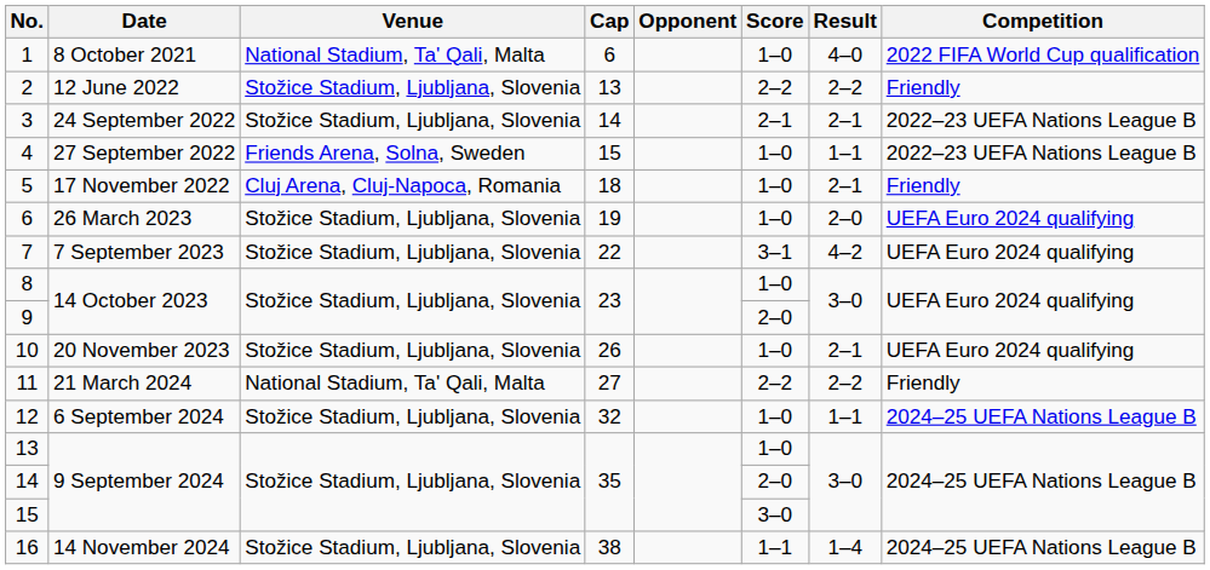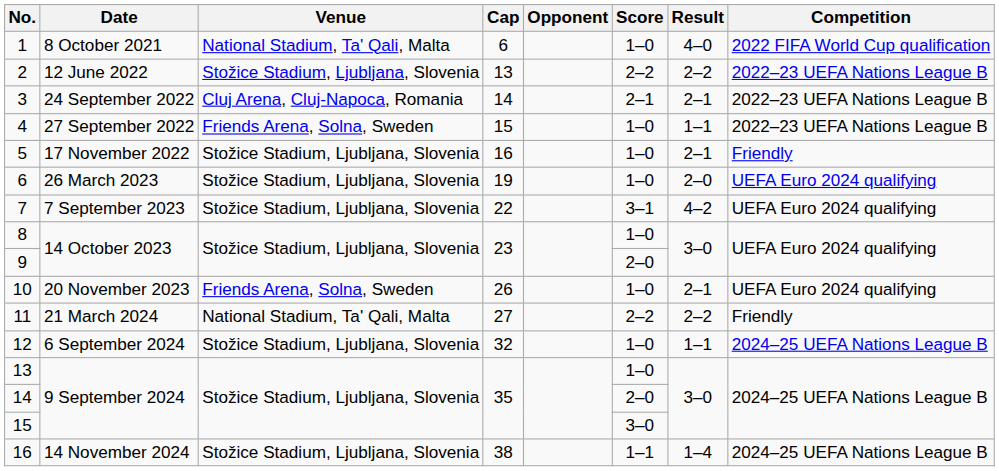 <table class="wikitable sortable">
 <tr>
 <th scope="col">No.</th>
 <th scope="col">Date</th>
 <th scope="col">Venue</th>
 <th scope="col">Cap</th>
 <th scope="col">Opponent</th>
 <th scope="col">Score</th>
 <th scope="col">Result</th>
 <th scope="col">Competition</th>
 </tr>
 <tr>
 <td align="center">1</td>
 <td>8 October 2021</td>
 <td><a href='#'>National Stadium</a>, <a href='#'>Ta' Qali</a>, Malta</td>
 <td align=center>6</td>
 <td></td>
 <td align=center>1–0</td>
 <td align=center>4–0</td>
 <td><a href='#'>2022 FIFA World Cup qualification</a></td>
 </tr>
 <tr>
 <td align="center">2</td>
 <td>12 June 2022</td>
 <td><a href='#'>Stožice Stadium</a>, <a href='#'>Ljubljana</a>, Slovenia</td>
 <td align=center>13</td>
 <td></td>
 <td align=center>2–2</td>
 <td align=center>2–2</td>
-<td><a href='#'>Friendly</a></td>
+<td><a href='#'>2022–23 UEFA Nations League B</a></td>
 </tr>
 <tr>
 <td align="center">3</td>
 <td>24 September 2022</td>
-<td>Stožice Stadium, Ljubljana, Slovenia</td>
+<td><a href='#'>Cluj Arena</a>, <a href='#'>Cluj-Napoca</a>, Romania</td>
 <td align=center>14</td>
 <td></td>
 <td align=center>2–1</td>
 <td align=center>2–1</td>
 <td>2022–23 UEFA Nations League B</td>
 </tr>
 <tr>
 <td align="center">4</td>
 <td>27 September 2022</td>
 <td><a href='#'>Friends Arena</a>, <a href='#'>Solna</a>, Sweden</td>
 <td align=center>15</td>
 <td></td>
 <td align=center>1–0</td>
 <td align=center>1–1</td>
 <td>2022–23 UEFA Nations League B</td>
 </tr>
 <tr>
 <td align="center">5</td>
 <td>17 November 2022</td>
-<td><a href='#'>Cluj Arena</a>, <a href='#'>Cluj-Napoca</a>, Romania</td>
-<td align=center>18</td>
+<td>Stožice Stadium, Ljubljana, Slovenia</td>
+<td align=center>16</td>
 <td></td>
 <td align=center>1–0</td>
 <td align=center>2–1</td>
 <td><a href='#'>Friendly</a></td>
 </tr>
 <tr>
 <td align="center">6</td>
 <td>26 March 2023</td>
 <td>Stožice Stadium, Ljubljana, Slovenia</td>
 <td align=center>19</td>
 <td></td>
 <td align=center>1–0</td>
 <td align=center>2–0</td>
 <td><a href='#'>UEFA Euro 2024 qualifying</a></td>
 </tr>
 <tr>
 <td align="center">7</td>
 <td>7 September 2023</td>
 <td>Stožice Stadium, Ljubljana, Slovenia</td>
 <td align=center>22</td>
 <td></td>
 <td align=center>3–1</td>
 <td align=center>4–2</td>
 <td>UEFA Euro 2024 qualifying</td>
 </tr>
 <tr>
 <td align="center">8</td>
 <td rowspan=2>14 October 2023</td>
 <td rowspan=2>Stožice Stadium, Ljubljana, Slovenia</td>
 <td align=center rowspan=2>23</td>
 <td rowspan=2></td>
 <td align=center>1–0</td>
 <td align=center rowspan=2>3–0</td>
 <td rowspan=2>UEFA Euro 2024 qualifying</td>
 </tr>
 <tr>
 <td align="center">9</td>
 <td align=center>2–0</td>
 </tr>
 <tr>
 <td align="center">10</td>
 <td>20 November 2023</td>
-<td>Stožice Stadium, Ljubljana, Slovenia</td>
+<td><a href='#'>Friends Arena</a>, <a href='#'>Solna</a>, Sweden</td>
 <td align="center">26</td>
 <td></td>
 <td align="center">1–0</td>
 <td align="center">2–1</td>
 <td>UEFA Euro 2024 qualifying</td>
 </tr>
 <tr>
 <td align="center">11</td>
 <td>21 March 2024</td>
 <td>National Stadium, Ta' Qali, Malta</td>
 <td align="center">27</td>
 <td></td>
 <td align="center">2–2</td>
 <td align="center">2–2</td>
 <td>Friendly</td>
 </tr>
 <tr>
 <td align="center">12</td>
 <td>6 September 2024</td>
 <td>Stožice Stadium, Ljubljana, Slovenia</td>
 <td align=center>32</td>
 <td></td>
 <td align=center>1–0</td>
 <td align=center>1–1</td>
 <td><a href='#'>2024–25 UEFA Nations League B</a></td>
 </tr>
 <tr>
 <td align="center">13</td>
 <td rowspan=3>9 September 2024</td>
 <td rowspan=3>Stožice Stadium, Ljubljana, Slovenia</td>
 <td align=center rowspan=3>35</td>
 <td rowspan=3></td>
 <td align=center>1–0</td>
 <td align=center rowspan=3>3–0</td>
 <td rowspan=3>2024–25 UEFA Nations League B</td>
 </tr>
 <tr>
 <td align="center">14</td>
 <td align=center>2–0</td>
 </tr>
 <tr>
 <td align="center">15</td>
 <td align=center>3–0</td>
 </tr>
 <tr>
 <td align="center">16</td>
 <td>14 November 2024</td>
 <td>Stožice Stadium, Ljubljana, Slovenia</td>
 <td align=center>38</td>
 <td></td>
 <td align=center>1–1</td>
 <td align=center>1–4</td>
 <td>2024–25 UEFA Nations League B</td>
 </tr>
 </table>
